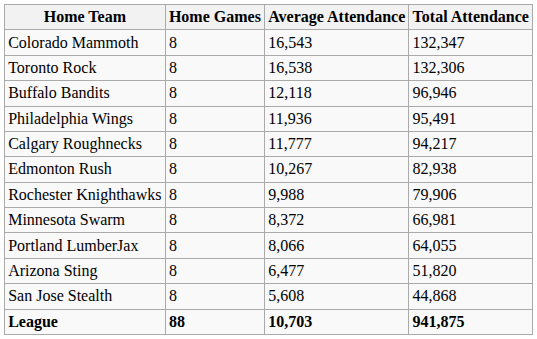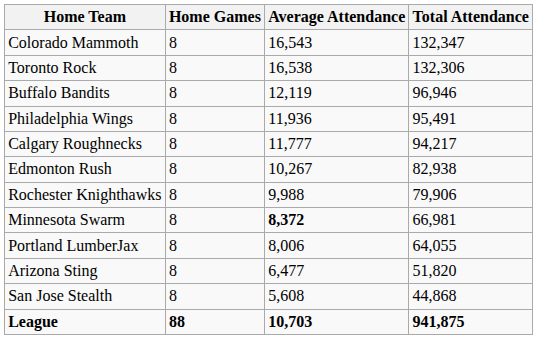 <table class="wikitable sortable">
 <tr>
 <th>Home Team</th>
 <th>Home Games</th>
 <th>Average Attendance</th>
 <th>Total Attendance</th>
 </tr>
 <tr>
 <td>Colorado Mammoth</td>
 <td>8</td>
 <td>16,543</td>
 <td>132,347</td>
 </tr>
 <tr>
 <td>Toronto Rock</td>
 <td>8</td>
 <td>16,538</td>
 <td>132,306</td>
 </tr>
 <tr>
 <td>Buffalo Bandits</td>
 <td>8</td>
-<td>12,118</td>
+<td>12,119</td>
 <td>96,946</td>
 </tr>
 <tr>
 <td>Philadelphia Wings</td>
 <td>8</td>
 <td>11,936</td>
 <td>95,491</td>
 </tr>
 <tr>
 <td>Calgary Roughnecks</td>
 <td>8</td>
 <td>11,777</td>
 <td>94,217</td>
 </tr>
 <tr>
 <td>Edmonton Rush</td>
 <td>8</td>
 <td>10,267</td>
 <td>82,938</td>
 </tr>
 <tr>
 <td>Rochester Knighthawks</td>
 <td>8</td>
 <td>9,988</td>
 <td>79,906</td>
 </tr>
 <tr>
 <td>Minnesota Swarm</td>
 <td>8</td>
-<td>8,372</td>
+<td><strong>8,372</strong></td>
 <td>66,981</td>
 </tr>
 <tr>
 <td>Portland LumberJax</td>
 <td>8</td>
-<td>8,066</td>
+<td>8,006</td>
 <td>64,055</td>
 </tr>
 <tr>
 <td>Arizona Sting</td>
 <td>8</td>
 <td>6,477</td>
 <td>51,820</td>
 </tr>
 <tr>
 <td>San Jose Stealth</td>
 <td>8</td>
 <td>5,608</td>
 <td>44,868</td>
 </tr>
 <tr class="sortbottom">
 <td><strong>League</strong></td>
 <td><strong>88</strong></td>
 <td><strong>10,703</strong></td>
 <td><strong>941,875</strong></td>
 </tr>
 </table>
